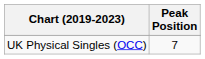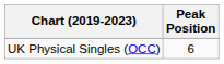 <table class="wikitable sortable" style=margin-bottom:0;>
 <tr>
 <th>Chart (2019-2023)</th>
 <th>Peak<br>Position</th>
 </tr>
 <tr>
 </tr>
 <tr>
 <td>UK Physical Singles (<a href='#'>OCC</a>)</td>
-<td align="center">7</td>
+<td align="center">6</td>
 </tr>
 </table>
